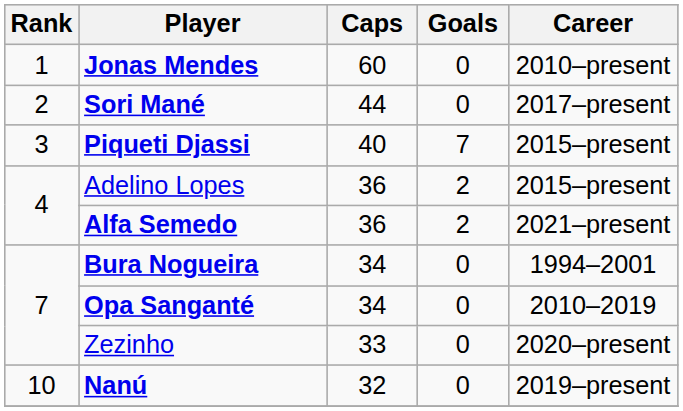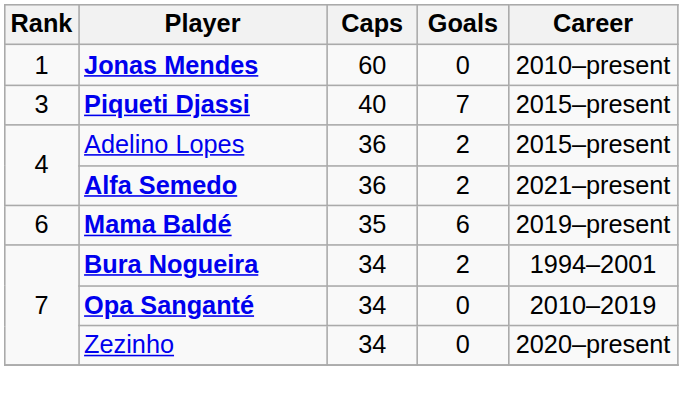 <table class="wikitable sortable" style="text-align:center;">
 <tr>
 <th width=30px>Rank</th>
 <th style="width:150px;">Player</th>
 <th width=50px>Caps</th>
 <th width=50px>Goals</th>
 <th style="width:100px;">Career</th>
 </tr>
 <tr>
 <td>1</td>
 <td align=left><strong><a href='#'>Jonas Mendes</a></strong></td>
 <td>60</td>
 <td>0</td>
 <td>2010–present</td>
-</tr>
-<tr>
-<td>2</td>
-<td align=left><strong><a href='#'>Sori Mané</a></strong></td>
-<td>44</td>
-<td>0</td>
-<td>2017–present</td>
 </tr>
 <tr>
 <td>3</td>
 <td align=left><strong><a href='#'>Piqueti Djassi</a></strong></td>
 <td>40</td>
 <td>7</td>
 <td>2015–present</td>
 </tr>
 <tr>
 <td rowspan=2>4</td>
 <td align=left><a href='#'>Adelino Lopes</a></td>
 <td>36</td>
 <td>2</td>
 <td>2015–present</td>
 </tr>
 <tr>
 <td align=left><strong><a href='#'>Alfa Semedo</a></strong></td>
 <td>36</td>
 <td>2</td>
 <td>2021–present</td>
 </tr>
 <tr>
+<td>6</td>
+<td align=left><strong><a href='#'>Mama Baldé</a></strong></td>
+<td>35</td>
+<td>6</td>
+<td>2019–present</td>
+</tr>
+<tr>
 <td rowspan=3>7</td>
 <td align=left><strong><a href='#'>Bura Nogueira</a></strong></td>
 <td>34</td>
-<td>0</td>
+<td>2</td>
 <td>1994–2001</td>
 </tr>
 <tr>
 <td align=left><strong><a href='#'>Opa Sanganté</a></strong></td>
 <td>34</td>
 <td>0</td>
 <td>2010–2019</td>
 </tr>
 <tr>
 <td align=left><a href='#'>Zezinho</a></td>
-<td>33</td>
+<td>34</td>
 <td>0</td>
 <td>2020–present</td>
 </tr>
 <tr>
-<td>10</td>
-<td align=left><strong><a href='#'>Nanú</a></strong></td>
-<td>32</td>
-<td>0</td>
-<td>2019–present</td>
-</tr>
-<tr>
 </tr>
 </table>
